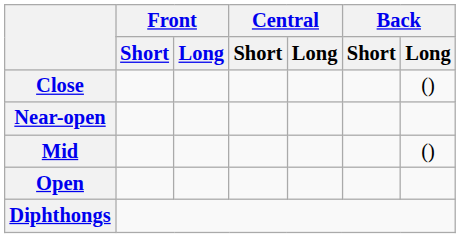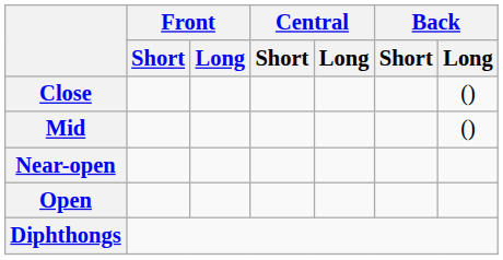 <table class="wikitable" style=text-align:center>
 <tr>
 <th rowspan="2"></th>
 <th colspan="2"><a href='#'>Front</a></th>
 <th colspan="2"><a href='#'>Central</a></th>
 <th colspan="2"><a href='#'>Back</a></th>
 </tr>
 <tr class="small">
 <th><a href='#'>Short</a></th>
 <th><a href='#'>Long</a></th>
 <th>Short</th>
 <th>Long</th>
 <th>Short</th>
 <th>Long</th>
 </tr>
 <tr>
 <th><a href='#'>Close</a></th>
 <td></td>
 <td></td>
 <td></td>
 <td></td>
 <td></td>
 <td>()</td>
 </tr>
 <tr>
+<th><a href='#'>Mid</a></th>
+<td></td>
+<td></td>
+<td></td>
+<td></td>
+<td></td>
+<td>()</td>
+</tr>
+<tr>
 <th><a href='#'>Near-open</a></th>
 <td></td>
 <td></td>
 <td></td>
 <td></td>
 <td></td>
 <td></td>
-</tr>
-<tr>
-<th><a href='#'>Mid</a></th>
-<td></td>
-<td></td>
-<td></td>
-<td></td>
-<td></td>
-<td>()</td>
 </tr>
 <tr>
 <th><a href='#'>Open</a></th>
 <td></td>
 <td></td>
 <td></td>
 <td></td>
 <td></td>
 <td></td>
 </tr>
 <tr>
 <th><a href='#'>Diphthongs</a></th>
 <td colspan="6"></td>
 </tr>
 </table>
